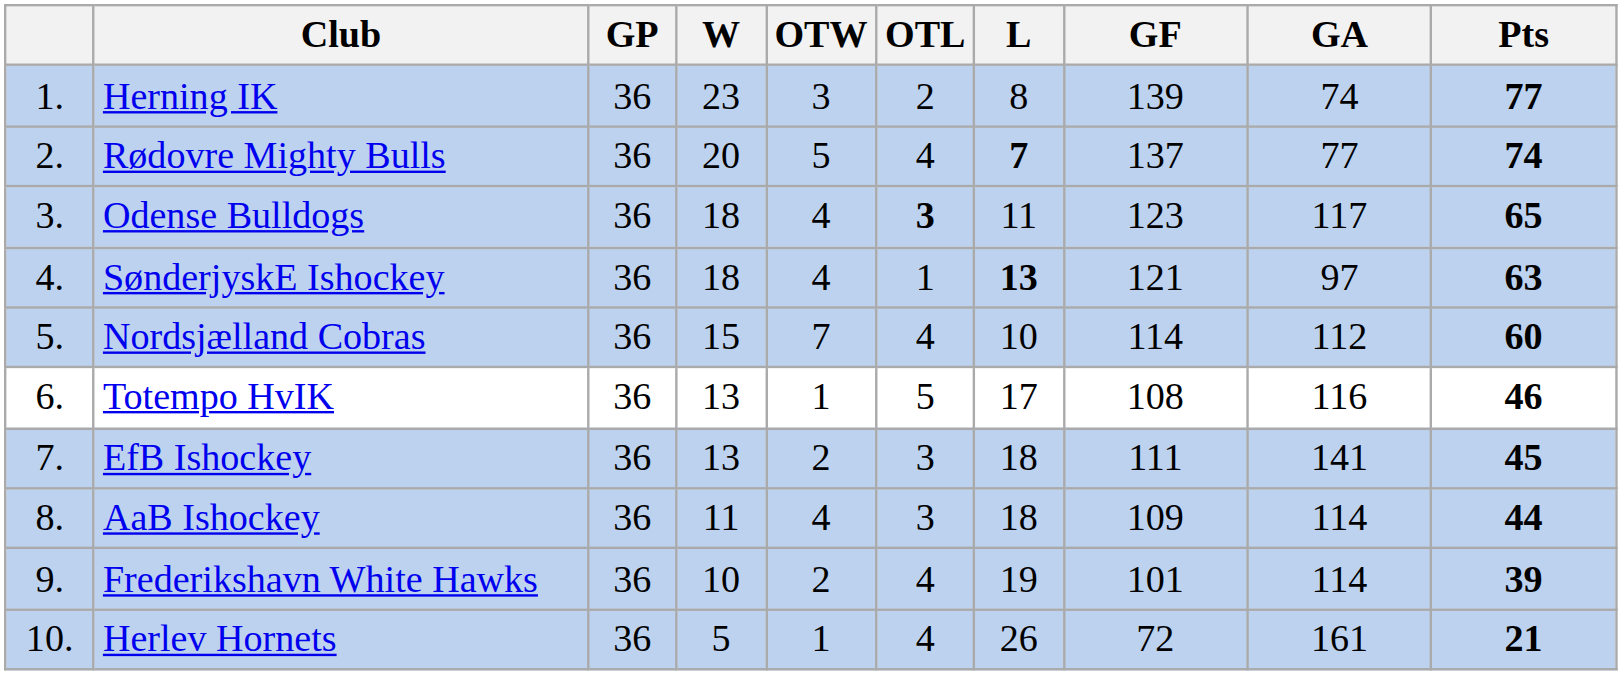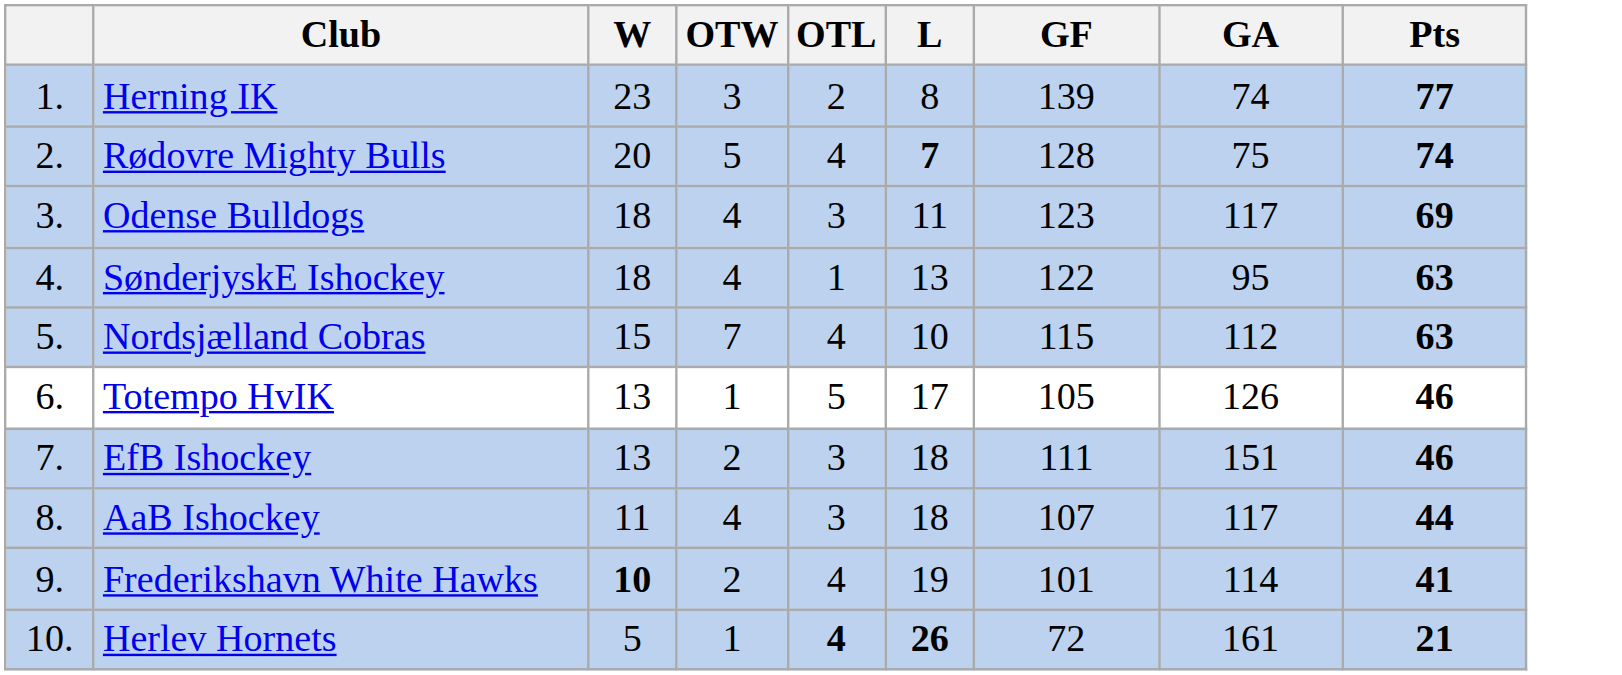 <table class="wikitable">
 <tr>
 <th width="30"></th>
 <th width="200">Club</th>
-<th width="30">GP</th>
 <th width="30">W</th>
 <th width="30">OTW</th>
 <th width="30">OTL</th>
 <th width="30">L</th>
 <th width="70">GF</th>
 <th width="70">GA</th>
 <th width="70">Pts</th>
 </tr>
 <tr bgcolor="#BCD2EE" align="center">
 <td>1.</td>
 <td align="left"><a href='#'>Herning IK</a></td>
-<td>36</td>
 <td>23</td>
 <td>3</td>
 <td>2</td>
 <td>8</td>
 <td>139</td>
 <td>74</td>
 <td><strong>77</strong></td>
 </tr>
 <tr bgcolor="#BCD2EE" align="center">
 <td>2.</td>
 <td align="left"><a href='#'>Rødovre Mighty Bulls</a></td>
-<td>36</td>
 <td>20</td>
 <td>5</td>
 <td>4</td>
 <td><strong>7</strong></td>
-<td>137</td>
-<td>77</td>
+<td>128</td>
+<td>75</td>
 <td><strong>74</strong></td>
 </tr>
 <tr bgcolor="#BCD2EE" align="center">
 <td>3.</td>
 <td align="left"><a href='#'>Odense Bulldogs</a></td>
-<td>36</td>
 <td>18</td>
 <td>4</td>
-<td><strong>3</strong></td>
+<td>3</td>
 <td>11</td>
 <td>123</td>
 <td>117</td>
-<td><strong>65</strong></td>
+<td><strong>69</strong></td>
 </tr>
 <tr bgcolor="#BCD2EE" align="center">
 <td>4.</td>
 <td align="left"><a href='#'>SønderjyskE Ishockey</a></td>
-<td>36</td>
 <td>18</td>
 <td>4</td>
 <td>1</td>
-<td><strong>13</strong></td>
-<td>121</td>
-<td>97</td>
+<td>13</td>
+<td>122</td>
+<td>95</td>
 <td><strong>63</strong></td>
 </tr>
 <tr bgcolor="#BCD2EE" align="center">
 <td>5.</td>
 <td align="left"><a href='#'>Nordsjælland Cobras</a></td>
-<td>36</td>
 <td>15</td>
 <td>7</td>
 <td>4</td>
 <td>10</td>
-<td>114</td>
+<td>115</td>
 <td>112</td>
-<td><strong>60</strong></td>
+<td><strong>63</strong></td>
 </tr>
 <tr bgcolor="#FFFFFF" align="center">
 <td>6.</td>
 <td align="left"><a href='#'>Totempo HvIK</a></td>
-<td>36</td>
 <td>13</td>
 <td>1</td>
 <td>5</td>
 <td>17</td>
-<td>108</td>
-<td>116</td>
+<td>105</td>
+<td>126</td>
 <td><strong>46</strong></td>
 </tr>
 <tr bgcolor="#BCD2EE" align="center">
 <td>7.</td>
 <td align="left"><a href='#'>EfB Ishockey</a></td>
-<td>36</td>
 <td>13</td>
 <td>2</td>
 <td>3</td>
 <td>18</td>
 <td>111</td>
-<td>141</td>
-<td><strong>45</strong></td>
+<td>151</td>
+<td><strong>46</strong></td>
 </tr>
 <tr bgcolor="#BCD2EE" align="center">
 <td>8.</td>
 <td align="left"><a href='#'>AaB Ishockey</a></td>
-<td>36</td>
 <td>11</td>
 <td>4</td>
 <td>3</td>
 <td>18</td>
-<td>109</td>
-<td>114</td>
+<td>107</td>
+<td>117</td>
 <td><strong>44</strong></td>
 </tr>
 <tr bgcolor="#BCD2EE" align="center">
 <td>9.</td>
 <td align="left"><a href='#'>Frederikshavn White Hawks</a></td>
-<td>36</td>
-<td>10</td>
+<td><strong>10</strong></td>
 <td>2</td>
 <td>4</td>
 <td>19</td>
 <td>101</td>
 <td>114</td>
-<td><strong>39</strong></td>
+<td><strong>41</strong></td>
 </tr>
 <tr bgcolor="#BCD2EE" align="center">
 <td>10.</td>
 <td align="left"><a href='#'>Herlev Hornets</a></td>
-<td>36</td>
 <td>5</td>
 <td>1</td>
-<td>4</td>
-<td>26</td>
+<td><strong>4</strong></td>
+<td><strong>26</strong></td>
 <td>72</td>
 <td>161</td>
 <td><strong>21</strong></td>
 </tr>
 </table>
